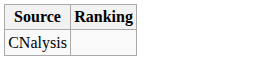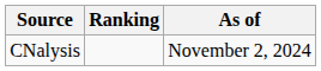 <table class="wikitable" style="text-align:center">
 <tr>
 <th>Source</th>
 <th>Ranking</th>
+<th>As of</th>
 </tr>
 <tr>
 <td align=left>CNalysis</td>
 <td></td>
+<td>November 2, 2024</td>
 </tr>
 </table>
